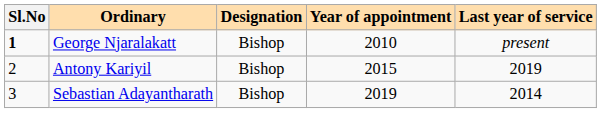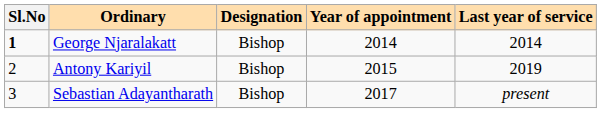 <table class="wikitable">
 <tr>
 <th>Sl.No</th>
 <th style="background: #ffdead;">Ordinary</th>
 <th style="background: #ffdead;">Designation</th>
 <th style="background: #ffdead;">Year of appointment</th>
 <th style="background: #ffdead;">Last year of service</th>
 </tr>
 <tr>
 <td><strong>1</strong></td>
 <td><a href='#'>George Njaralakatt</a></td>
 <td align="center">Bishop</td>
-<td align="center">2010</td>
-<td align="center"><em>present</em></td>
+<td align="center">2014</td>
+<td align="center">2014</td>
 </tr>
 <tr>
 <td>2</td>
 <td><a href='#'>Antony Kariyil</a></td>
 <td align="center">Bishop</td>
 <td align="center">2015</td>
 <td align="center">2019</td>
 </tr>
 <tr>
 <td>3</td>
 <td><a href='#'>Sebastian Adayantharath</a></td>
 <td align="center">Bishop</td>
-<td align="center">2019</td>
-<td align="center">2014</td>
+<td align="center">2017</td>
+<td align="center"><em>present</em></td>
 </tr>
 </table>
